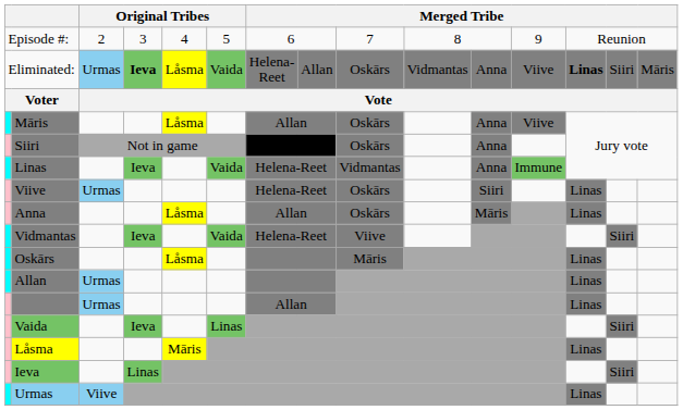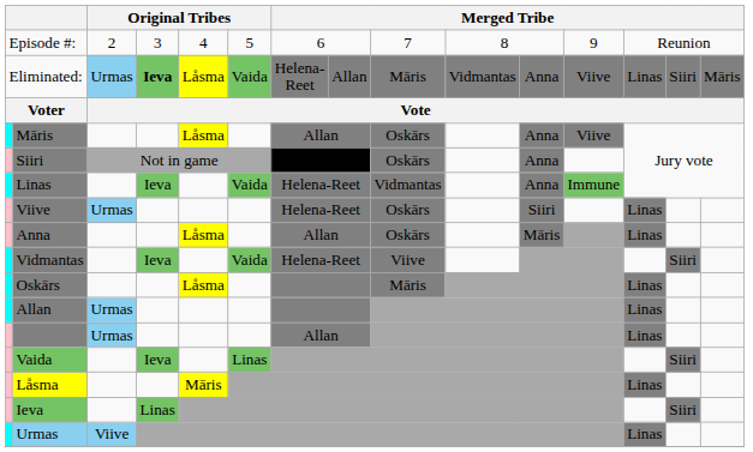 <table class="wikitable" style="text-align:center">
 <tr>
 <th colspan=2></th>
 <th colspan=4>Original Tribes</th>
 <th colspan=10>Merged Tribe</th>
 </tr>
 <tr>
 <td colspan=2 align="left">Episode #:</td>
 <td>2</td>
 <td>3</td>
 <td>4</td>
 <td>5</td>
 <td colspan=2>6</td>
 <td>7</td>
 <td colspan=2>8</td>
 <td>9</td>
 <td colspan=3>Reunion</td>
 </tr>
 <tr>
 <td colspan=2 rowspan=1 align="left">Eliminated:</td>
 <td rowspan=1 bgcolor="#89CFF0">Urmas<br></td>
 <td rowspan=1 bgcolor="#74C365"><strong>Ieva<br></strong></td>
 <td rowspan=1 bgcolor="yellow">Låsma<br></td>
 <td rowspan=1 bgcolor="#74C365">Vaida<br></td>
 <td rowspan=1 bgcolor="gray">Helena-Reet<br></td>
 <td rowspan=1 bgcolor="gray">Allan<br></td>
-<td rowspan=1 bgcolor="gray">Oskārs<br></td>
+<td bgcolor="gray">Māris</td>
 <td rowspan=1 bgcolor="gray">Vidmantas<br></td>
 <td rowspan=1 bgcolor="gray">Anna<br></td>
 <td rowspan=1 bgcolor="gray">Viive<br></td>
-<td rowspan=1 bgcolor="gray"><strong>Linas<br></strong></td>
+<td rowspan=1 bgcolor="gray">Linas<br></td>
 <td rowspan=1 bgcolor="gray">Siiri<br></td>
 <td rowspan=1 bgcolor="gray">Māris<br></td>
 </tr>
 <tr>
 <th colspan=2>Voter</th>
 <th colspan=13>Vote</th>
 </tr>
 <tr>
 <td style="background:cyan"></td>
 <td align="left" bgcolor="gray">Māris</td>
 <td></td>
 <td></td>
 <td bgcolor="yellow">Låsma</td>
 <td></td>
 <td colspan=2 bgcolor="gray">Allan</td>
 <td bgcolor="gray">Oskārs</td>
 <td></td>
 <td bgcolor="gray">Anna</td>
 <td bgcolor="gray">Viive</td>
 <td rowspan=3 colspan=3>Jury vote</td>
 </tr>
 <tr>
 <td style="background:pink"></td>
 <td align="left" bgcolor="gray">Siiri</td>
 <td bgcolor="darkgray" colspan=4>Not in game</td>
 <td colspan=2 bgcolor="black"></td>
 <td bgcolor="gray">Oskārs</td>
 <td></td>
 <td bgcolor="gray">Anna</td>
 <td></td>
 </tr>
 <tr>
 <td style="background:cyan"></td>
 <td align="left" bgcolor="gray">Linas</td>
 <td></td>
 <td bgcolor="#74C365">Ieva</td>
 <td></td>
 <td bgcolor="#74C365">Vaida</td>
 <td colspan=2 bgcolor="gray">Helena-Reet</td>
 <td bgcolor="gray">Vidmantas</td>
 <td></td>
 <td bgcolor="gray">Anna</td>
 <td bgcolor="#74C365">Immune</td>
 </tr>
 <tr>
 <td style="background:pink"></td>
 <td align="left" bgcolor="gray">Viive</td>
 <td bgcolor="#89CFF0">Urmas</td>
 <td></td>
 <td></td>
 <td></td>
 <td colspan=2 bgcolor="gray">Helena-Reet</td>
 <td bgcolor="gray">Oskārs</td>
 <td></td>
 <td bgcolor="gray">Siiri</td>
 <td></td>
 <td bgcolor="gray">Linas</td>
 <td></td>
 <td></td>
 </tr>
 <tr>
 <td style="background:pink"></td>
 <td align="left" bgcolor="gray">Anna</td>
 <td></td>
 <td></td>
 <td bgcolor="yellow">Låsma</td>
 <td></td>
 <td colspan=2 bgcolor="gray">Allan</td>
 <td bgcolor="gray">Oskārs</td>
 <td></td>
 <td bgcolor="gray">Māris</td>
 <td bgcolor="darkgray" colspan=1></td>
 <td bgcolor="gray">Linas</td>
 <td></td>
 <td></td>
 </tr>
 <tr>
 <td style="background:cyan"></td>
 <td align="left" bgcolor="gray">Vidmantas</td>
 <td></td>
 <td bgcolor="#74C365">Ieva</td>
 <td></td>
 <td bgcolor="#74C365">Vaida</td>
 <td colspan=2 bgcolor="gray">Helena-Reet</td>
 <td bgcolor="gray">Viive</td>
 <td></td>
 <td bgcolor="darkgray" colspan=2></td>
 <td></td>
 <td bgcolor="gray">Siiri</td>
 <td></td>
 </tr>
 <tr>
 <td style="background:cyan"></td>
 <td align="left" bgcolor="gray">Oskārs</td>
 <td></td>
 <td></td>
 <td bgcolor="yellow">Låsma</td>
 <td></td>
 <td colspan=2 bgcolor="gray"></td>
 <td bgcolor="gray">Māris</td>
 <td bgcolor="darkgray" colspan=3></td>
 <td bgcolor="gray">Linas</td>
 <td></td>
 <td></td>
 </tr>
 <tr>
 <td style="background:cyan"></td>
 <td align="left" bgcolor="gray">Allan</td>
 <td bgcolor="#89CFF0">Urmas</td>
 <td></td>
 <td></td>
 <td></td>
 <td colspan=2 bgcolor="gray"></td>
 <td bgcolor="darkgray" colspan=4></td>
 <td bgcolor="gray">Linas</td>
 <td></td>
 <td></td>
 </tr>
 <tr>
 <td style="background:pink"></td>
 <td align="left" bgcolor="gray"></td>
 <td bgcolor="#89CFF0">Urmas</td>
 <td></td>
 <td></td>
 <td></td>
 <td colspan=2 bgcolor="gray">Allan</td>
 <td bgcolor="darkgray" colspan=4></td>
 <td bgcolor="gray">Linas</td>
 <td></td>
 <td></td>
 </tr>
 <tr>
 <td style="background:pink"></td>
 <td align="left" bgcolor="#74C365">Vaida</td>
 <td></td>
 <td bgcolor="#74C365">Ieva</td>
 <td></td>
 <td bgcolor="#74C365">Linas</td>
 <td bgcolor="darkgray" colspan=6></td>
 <td></td>
 <td bgcolor="gray">Siiri</td>
 <td></td>
 </tr>
 <tr>
 <td style="background:pink"></td>
 <td align="left" bgcolor="yellow">Låsma</td>
 <td></td>
 <td></td>
 <td bgcolor="yellow">Māris</td>
 <td bgcolor="darkgray" colspan=7></td>
 <td bgcolor="gray">Linas</td>
 <td></td>
 <td></td>
 </tr>
 <tr>
 <td style="background:pink"></td>
 <td align="left" bgcolor="#74C365">Ieva</td>
 <td></td>
 <td bgcolor="#74C365">Linas</td>
 <td bgcolor="darkgray" colspan=8></td>
 <td></td>
 <td bgcolor="gray">Siiri</td>
 <td></td>
 </tr>
 <tr>
 <td style="background:cyan"></td>
 <td align="left" bgcolor="#89CFF0">Urmas</td>
 <td bgcolor="#89CFF0">Viive</td>
 <td bgcolor="darkgray" colspan=9></td>
 <td bgcolor="gray">Linas</td>
 <td></td>
 <td></td>
 </tr>
 <tr>
 </tr>
 </table>
